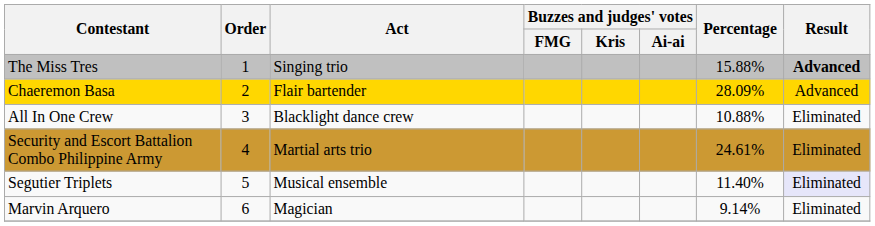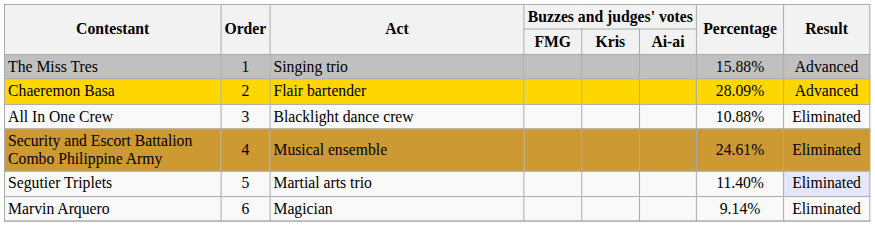 <table class="wikitable" style="text-align:center; width:100%;">
 <tr>
 <th rowspan="2" style="width:25%;">Contestant</th>
 <th rowspan="2" style="width:03%;">Order</th>
 <th rowspan="2">Act</th>
 <th colspan="3" style="width:20%;">Buzzes and judges' votes</th>
 <th rowspan="2" style="width:10%;">Percentage</th>
 <th rowspan="2" style="width:10%;">Result</th>
 </tr>
 <tr>
 <th style="width:06.66%;">FMG</th>
 <th style="width:06.66%;">Kris</th>
 <th style="width:06.66%;">Ai-ai</th>
 </tr>
 <tr bgcolor="silver">
 <td scope="row" style="text-align:left;">The Miss Tres</td>
 <td>1</td>
 <td scope="row" style="text-align:left;">Singing trio</td>
 <td></td>
 <td></td>
 <td></td>
 <td>15.88%</td>
-<td><strong>Advanced</strong></td>
+<td>Advanced</td>
 </tr>
 <tr bgcolor=gold>
 <td scope="row" style="text-align:left;">Chaeremon Basa</td>
 <td>2</td>
 <td scope="row" style="text-align:left;">Flair bartender</td>
 <td></td>
 <td></td>
 <td></td>
 <td>28.09%</td>
 <td>Advanced</td>
 </tr>
 <tr>
 <td scope="row" style="text-align:left;">All In One Crew</td>
 <td>3</td>
 <td scope="row" style="text-align:left;">Blacklight dance crew</td>
 <td></td>
 <td></td>
 <td></td>
 <td>10.88%</td>
 <td>Eliminated</td>
 </tr>
 <tr bgcolor="#CC9933">
 <td scope="row" style="text-align:left;">Security and Escort Battalion Combo Philippine Army</td>
 <td>4</td>
-<td scope="row" style="text-align:left;">Martial arts trio</td>
+<td scope="row" style="text-align:left;">Musical ensemble</td>
 <td></td>
 <td></td>
 <td></td>
 <td>24.61%</td>
 <td>Eliminated</td>
 </tr>
 <tr>
 <td scope="row" style="text-align:left;">Segutier Triplets</td>
 <td>5</td>
-<td scope="row" style="text-align:left;">Musical ensemble</td>
+<td scope="row" style="text-align:left;">Martial arts trio</td>
 <td></td>
 <td></td>
 <td></td>
 <td>11.40%</td>
 <td style="background: lavender;">Eliminated</td>
 </tr>
 <tr>
 <td scope="row" style="text-align:left;">Marvin Arquero</td>
 <td>6</td>
 <td scope="row" style="text-align:left;">Magician</td>
 <td></td>
 <td></td>
 <td></td>
 <td>9.14%</td>
 <td>Eliminated</td>
 </tr>
 <tr>
 </tr>
 </table>
